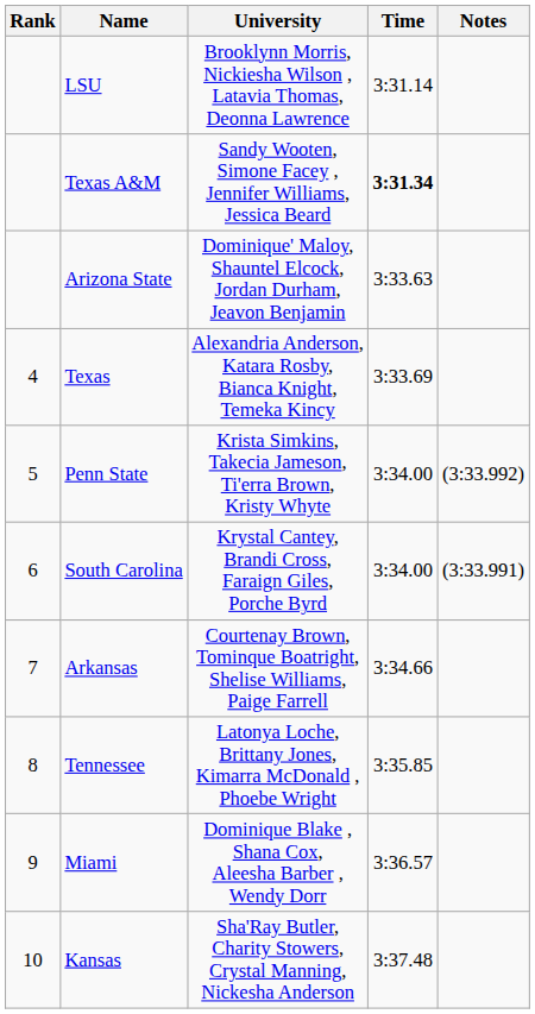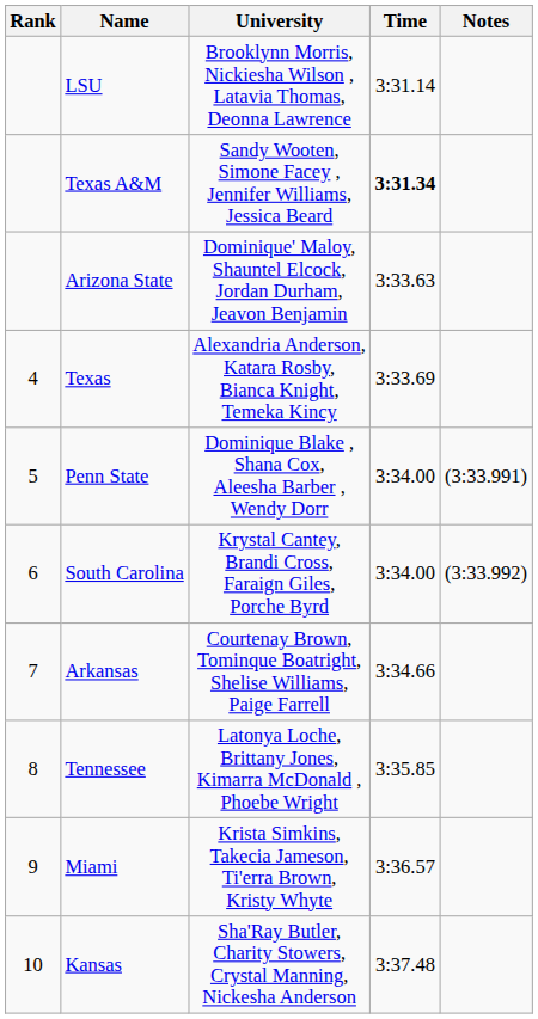 <table class="wikitable sortable" style="text-align:center">
 <tr>
 <th>Rank</th>
 <th>Name</th>
 <th>University</th>
 <th>Time</th>
 <th>Notes</th>
 </tr>
 <tr>
 <td></td>
 <td align=left><a href='#'>LSU</a></td>
 <td><a href='#'>Brooklynn Morris</a>,<br><a href='#'>Nickiesha Wilson</a> ,<br><a href='#'>Latavia Thomas</a>,<br><a href='#'>Deonna Lawrence</a></td>
 <td>3:31.14</td>
 <td></td>
 </tr>
 <tr>
 <td></td>
 <td align=left><a href='#'>Texas A&M</a></td>
 <td><a href='#'>Sandy Wooten</a>,<br><a href='#'>Simone Facey</a> ,<br><a href='#'>Jennifer Williams</a>,<br><a href='#'>Jessica Beard</a></td>
 <td><strong>3:31.34</strong></td>
 <td></td>
 </tr>
 <tr>
 <td></td>
 <td align=left><a href='#'>Arizona State</a></td>
 <td><a href='#'>Dominique' Maloy</a>,<br><a href='#'>Shauntel Elcock</a>,<br><a href='#'>Jordan Durham</a>,<br><a href='#'>Jeavon Benjamin</a></td>
 <td>3:33.63</td>
 <td></td>
 </tr>
 <tr>
 <td>4</td>
 <td align=left><a href='#'>Texas</a></td>
 <td><a href='#'>Alexandria Anderson</a>,<br><a href='#'>Katara Rosby</a>,<br><a href='#'>Bianca Knight</a>,<br><a href='#'>Temeka Kincy</a></td>
 <td>3:33.69</td>
 <td></td>
 </tr>
 <tr>
 <td>5</td>
 <td align=left><a href='#'>Penn State</a></td>
-<td><a href='#'>Krista Simkins</a>,<br><a href='#'>Takecia Jameson</a>,<br><a href='#'>Ti'erra Brown</a>,<br><a href='#'>Kristy Whyte</a></td>
+<td><a href='#'>Dominique Blake</a> ,<br><a href='#'>Shana Cox</a>,<br><a href='#'>Aleesha Barber</a> ,<br><a href='#'>Wendy Dorr</a></td>
 <td>3:34.00</td>
-<td>(3:33.992)</td>
+<td>(3:33.991)</td>
 </tr>
 <tr>
 <td>6</td>
 <td align=left><a href='#'>South Carolina</a></td>
 <td><a href='#'>Krystal Cantey</a>,<br><a href='#'>Brandi Cross</a>,<br><a href='#'>Faraign Giles</a>,<br><a href='#'>Porche Byrd</a></td>
 <td>3:34.00</td>
-<td>(3:33.991)</td>
+<td>(3:33.992)</td>
 </tr>
 <tr>
 <td>7</td>
 <td align=left><a href='#'>Arkansas</a></td>
 <td><a href='#'>Courtenay Brown</a>,<br><a href='#'>Tominque Boatright</a>,<br><a href='#'>Shelise Williams</a>,<br><a href='#'>Paige Farrell</a></td>
 <td>3:34.66</td>
 <td></td>
 </tr>
 <tr>
 <td>8</td>
 <td align=left><a href='#'>Tennessee</a></td>
 <td><a href='#'>Latonya Loche</a>,<br><a href='#'>Brittany Jones</a>,<br><a href='#'>Kimarra McDonald</a> ,<br><a href='#'>Phoebe Wright</a></td>
 <td>3:35.85</td>
 <td></td>
 </tr>
 <tr>
 <td>9</td>
 <td align=left><a href='#'>Miami</a></td>
-<td><a href='#'>Dominique Blake</a> ,<br><a href='#'>Shana Cox</a>,<br><a href='#'>Aleesha Barber</a> ,<br><a href='#'>Wendy Dorr</a></td>
+<td><a href='#'>Krista Simkins</a>,<br><a href='#'>Takecia Jameson</a>,<br><a href='#'>Ti'erra Brown</a>,<br><a href='#'>Kristy Whyte</a></td>
 <td>3:36.57</td>
 <td></td>
 </tr>
 <tr>
 <td>10</td>
 <td align=left><a href='#'>Kansas</a></td>
 <td><a href='#'>Sha'Ray Butler</a>,<br><a href='#'>Charity Stowers</a>,<br><a href='#'>Crystal Manning</a>,<br><a href='#'>Nickesha Anderson</a></td>
 <td>3:37.48</td>
 </tr>
 </table>
